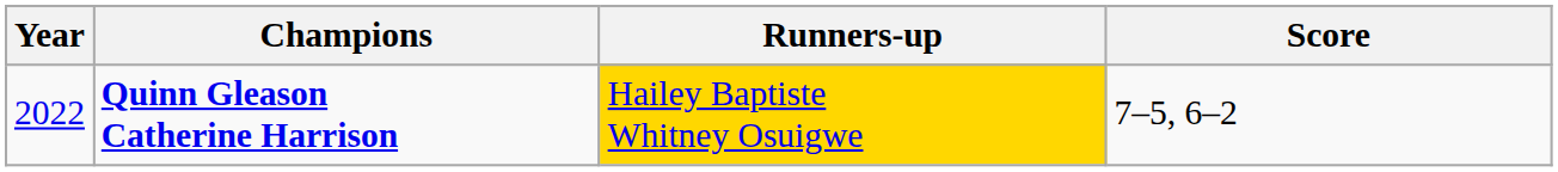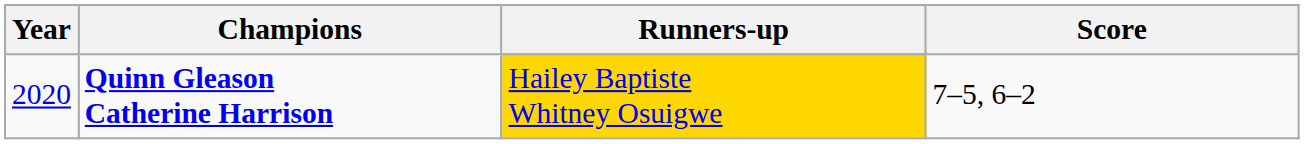 <table class="wikitable" style="font-size:90%">
 <tr>
 <th>Year</th>
 <th width="200">Champions</th>
 <th width="200">Runners-up</th>
 <th width="175">Score</th>
 </tr>
 <tr>
-<td><a href='#'>2022</a></td>
+<td><a href='#'>2020</a></td>
 <td> <strong><a href='#'>Quinn Gleason</a></strong> <br>  <strong><a href='#'>Catherine Harrison</a></strong></td>
 <td style="background: gold;"> <a href='#'>Hailey Baptiste</a> <br>  <a href='#'>Whitney Osuigwe</a></td>
 <td>7–5, 6–2</td>
 </tr>
 </table>
